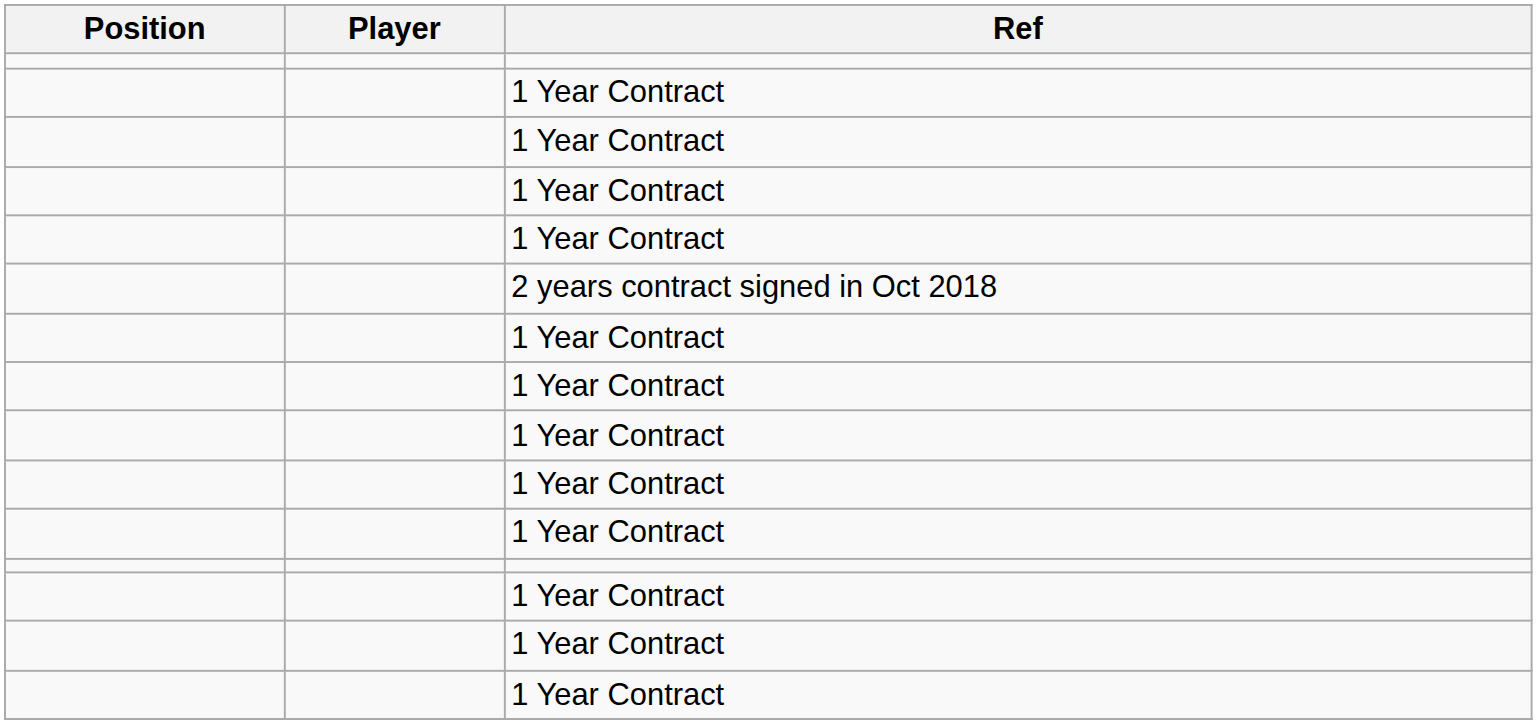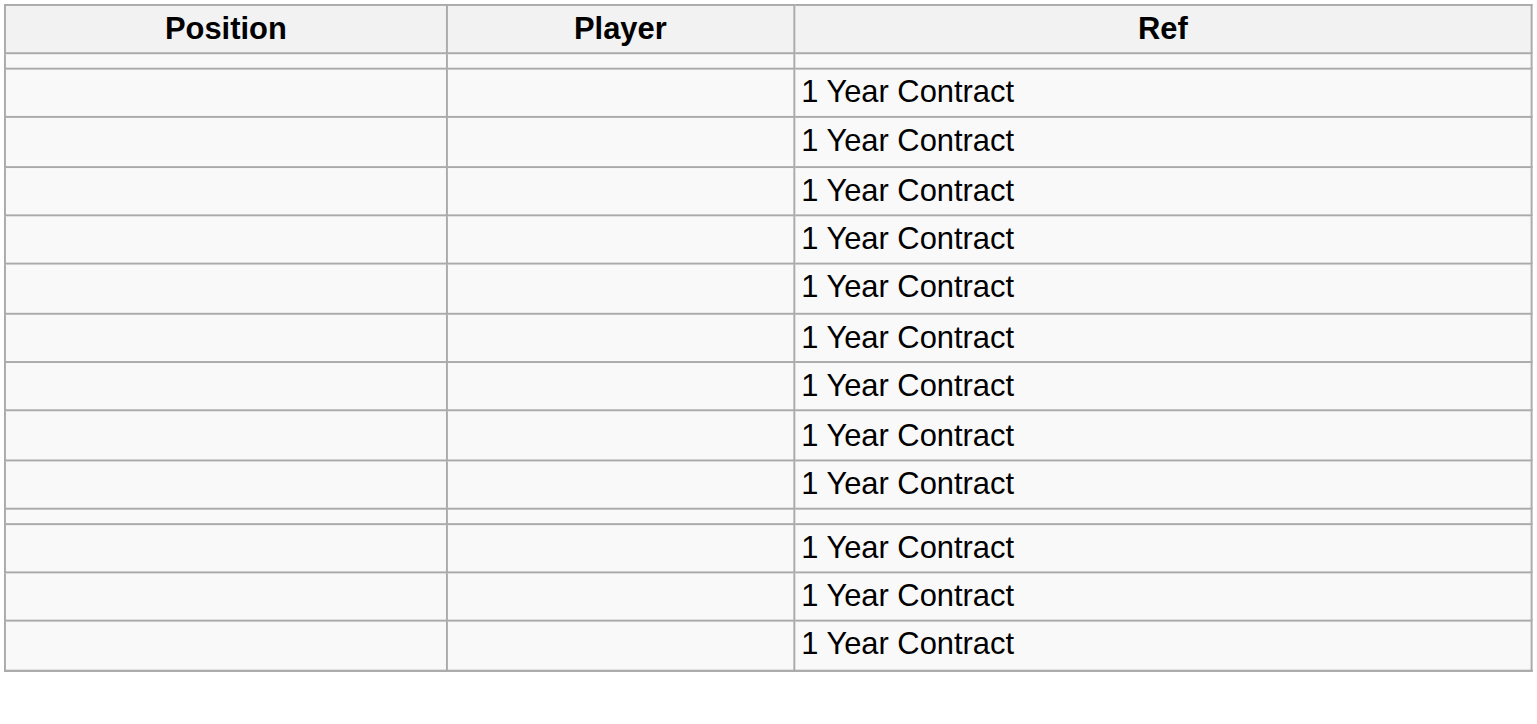 <table class="wikitable sortable" style="width:50%; text-align:center; font-size:100%; text-align:left;">
 <tr>
 <th><strong>Position</strong></th>
 <th><strong>Player</strong></th>
 <th><strong>Ref</strong></th>
 </tr>
 <tr>
 <td></td>
 <td></td>
 <td></td>
 </tr>
 <tr>
 <td></td>
 <td></td>
 <td>1 Year Contract </td>
 </tr>
 <tr>
 <td></td>
 <td></td>
 <td>1 Year Contract </td>
 </tr>
 <tr>
 <td></td>
 <td></td>
 <td>1 Year Contract </td>
 </tr>
 <tr>
 <td></td>
 <td></td>
 <td>1 Year Contract </td>
-</tr>
-<tr>
-<td></td>
-<td></td>
-<td>2 years contract signed in Oct 2018 </td>
 </tr>
 <tr>
 <td></td>
 <td></td>
 <td>1 Year Contract </td>
 </tr>
 <tr>
 <td></td>
 <td></td>
 <td>1 Year Contract </td>
 </tr>
 <tr>
 <td></td>
 <td></td>
 <td>1 Year Contract </td>
 </tr>
 <tr>
 <td></td>
 <td></td>
 <td>1 Year Contract </td>
 </tr>
 <tr>
 <td></td>
 <td></td>
 <td>1 Year Contract </td>
 </tr>
 <tr>
 <td></td>
 <td></td>
 <td></td>
 </tr>
 <tr>
 <td></td>
 <td></td>
 <td>1 Year Contract </td>
 </tr>
 <tr>
 <td></td>
 <td></td>
 <td>1 Year Contract </td>
 </tr>
 <tr>
 <td></td>
 <td></td>
 <td>1 Year Contract</td>
 </tr>
 <tr>
 </tr>
 </table>
